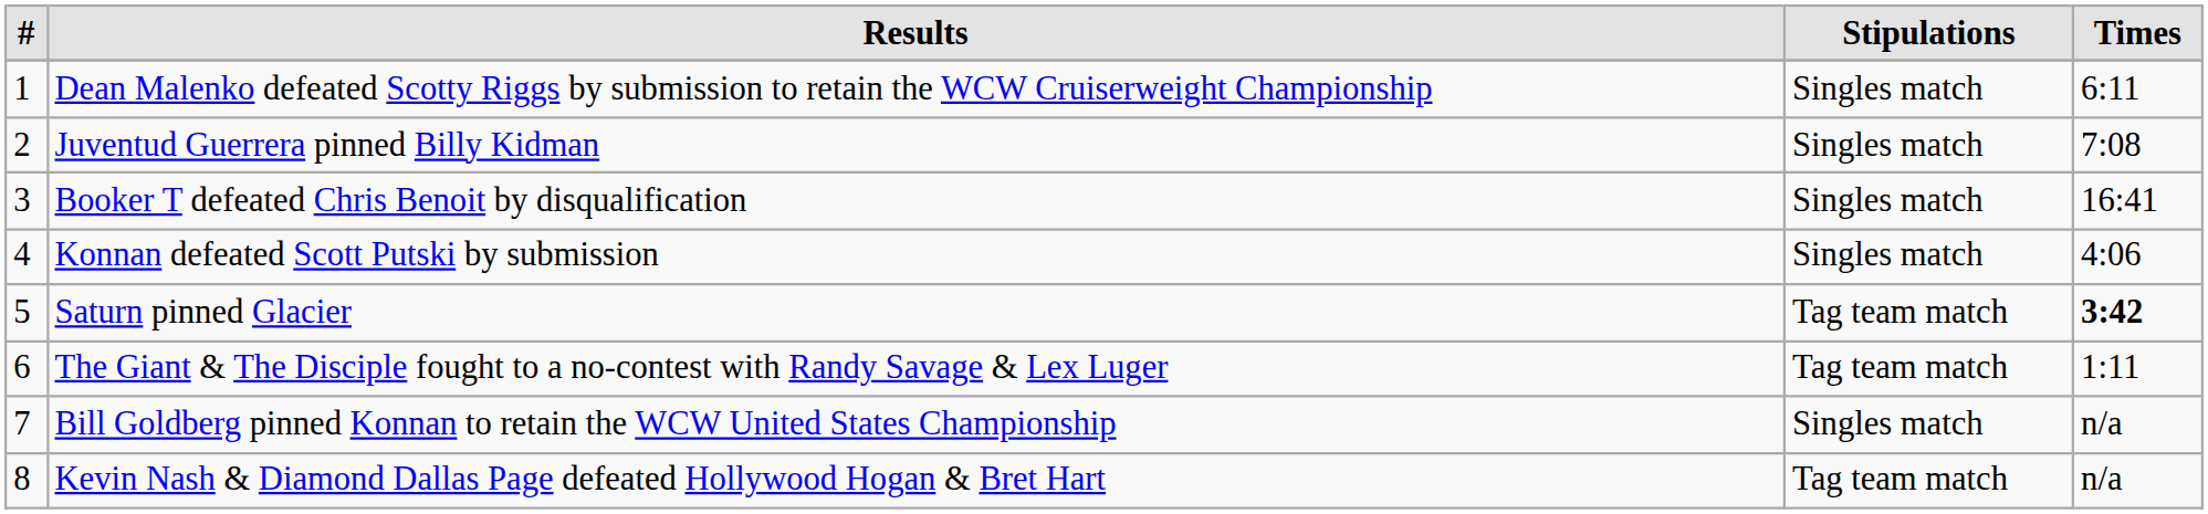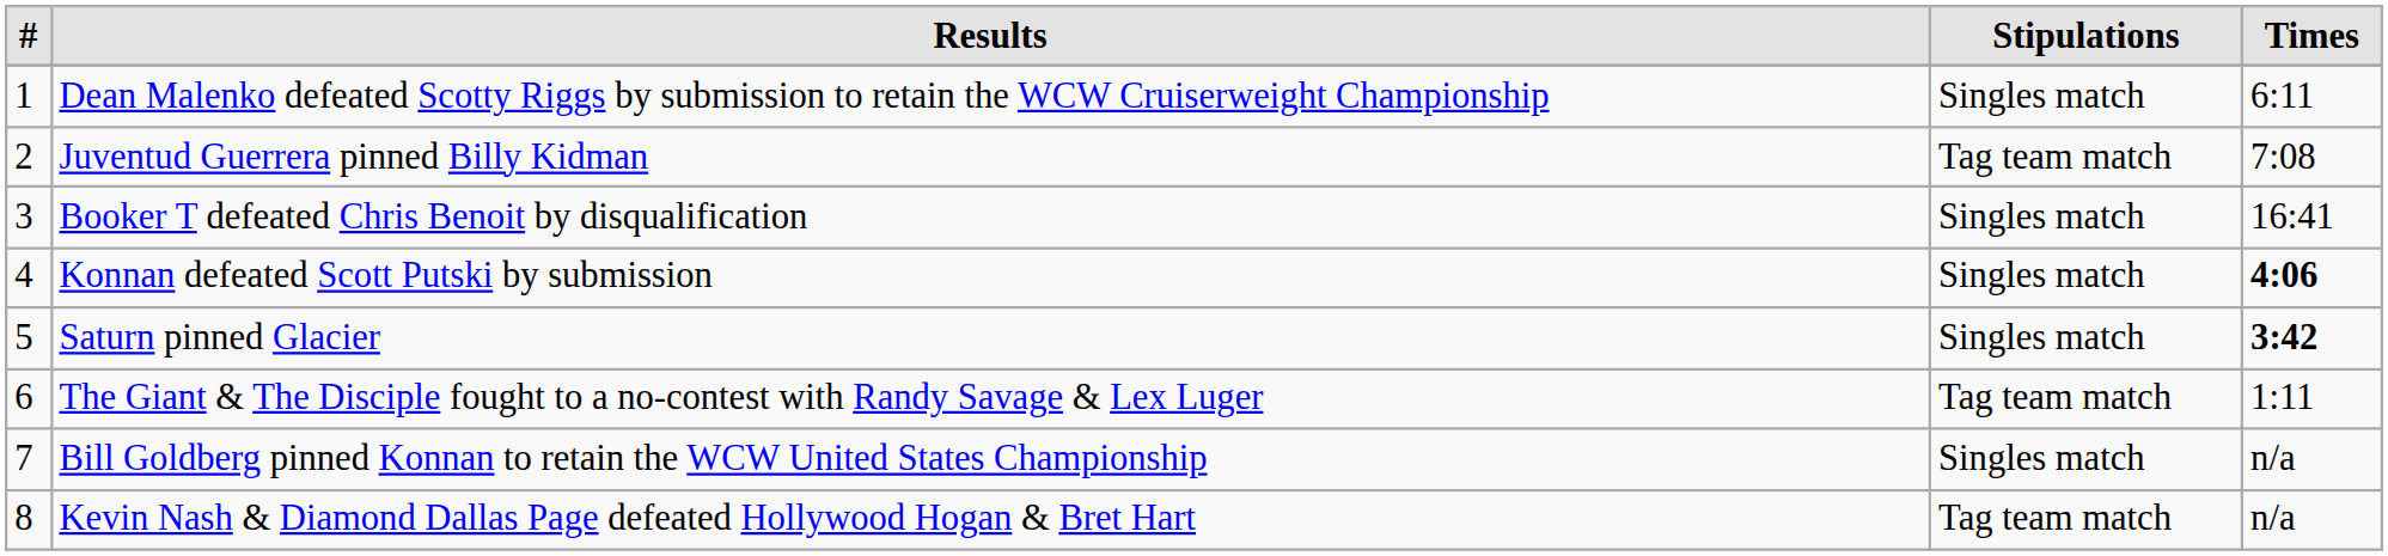 <table style="font-size: 85%; text-align: left;" class="wikitable sortable" width="100%">
 <tr>
 <th style="border-style: none none solid solid; background: #e3e3e3"><strong>#</strong></th>
 <th style="border-style: none none solid solid; background: #e3e3e3"><strong>Results</strong></th>
 <th style="border-style: none none solid solid; background: #e3e3e3"><strong>Stipulations</strong></th>
 <th style="border-style: none none solid solid; background: #e3e3e3"><strong>Times</strong></th>
 </tr>
 <tr>
 </tr>
 <tr>
 <td>1</td>
 <td><a href='#'>Dean Malenko</a> defeated <a href='#'>Scotty Riggs</a> by submission to retain the <a href='#'>WCW Cruiserweight Championship</a></td>
 <td>Singles match</td>
 <td>6:11</td>
 </tr>
 <tr>
 <td>2</td>
 <td><a href='#'>Juventud Guerrera</a> pinned <a href='#'>Billy Kidman</a></td>
-<td>Singles match</td>
+<td>Tag team match</td>
 <td>7:08</td>
 </tr>
 <tr>
 <td>3</td>
 <td><a href='#'>Booker T</a> defeated <a href='#'>Chris Benoit</a> by disqualification</td>
 <td>Singles match</td>
 <td>16:41</td>
 </tr>
 <tr>
 <td>4</td>
 <td><a href='#'>Konnan</a> defeated <a href='#'>Scott Putski</a> by submission</td>
 <td>Singles match</td>
-<td>4:06</td>
+<td><strong>4:06</strong></td>
 </tr>
 <tr>
 <td>5</td>
 <td><a href='#'>Saturn</a> pinned <a href='#'>Glacier</a></td>
-<td>Tag team match</td>
+<td>Singles match</td>
 <td><strong>3:42</strong></td>
 </tr>
 <tr>
 <td>6</td>
 <td><a href='#'>The Giant</a> & <a href='#'>The Disciple</a> fought to a no-contest with <a href='#'>Randy Savage</a> & <a href='#'>Lex Luger</a></td>
 <td>Tag team match</td>
 <td>1:11</td>
 </tr>
 <tr>
 <td>7</td>
 <td><a href='#'>Bill Goldberg</a> pinned <a href='#'>Konnan</a> to retain the <a href='#'>WCW United States Championship</a></td>
 <td>Singles match</td>
 <td>n/a</td>
 </tr>
 <tr>
 <td>8</td>
 <td><a href='#'>Kevin Nash</a> & <a href='#'>Diamond Dallas Page</a> defeated <a href='#'>Hollywood Hogan</a> & <a href='#'>Bret Hart</a></td>
 <td>Tag team match</td>
 <td>n/a</td>
 </tr>
 </table>
